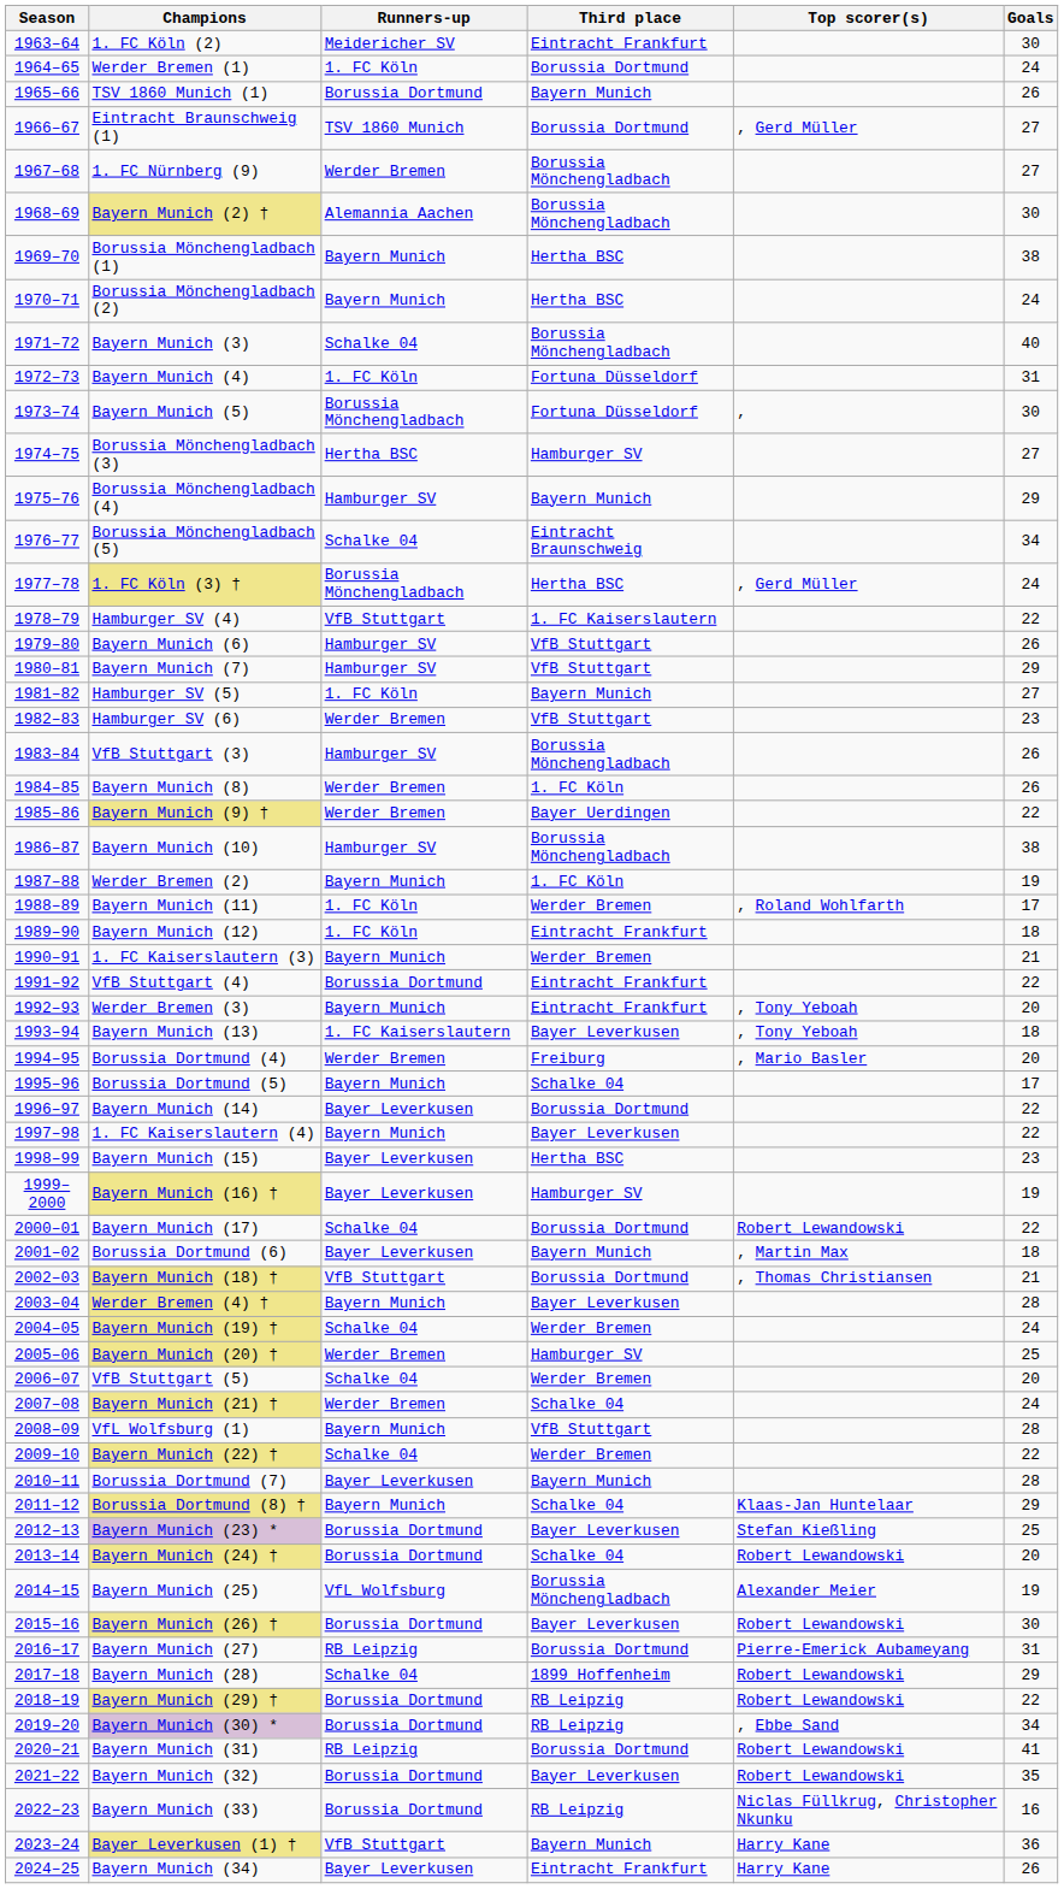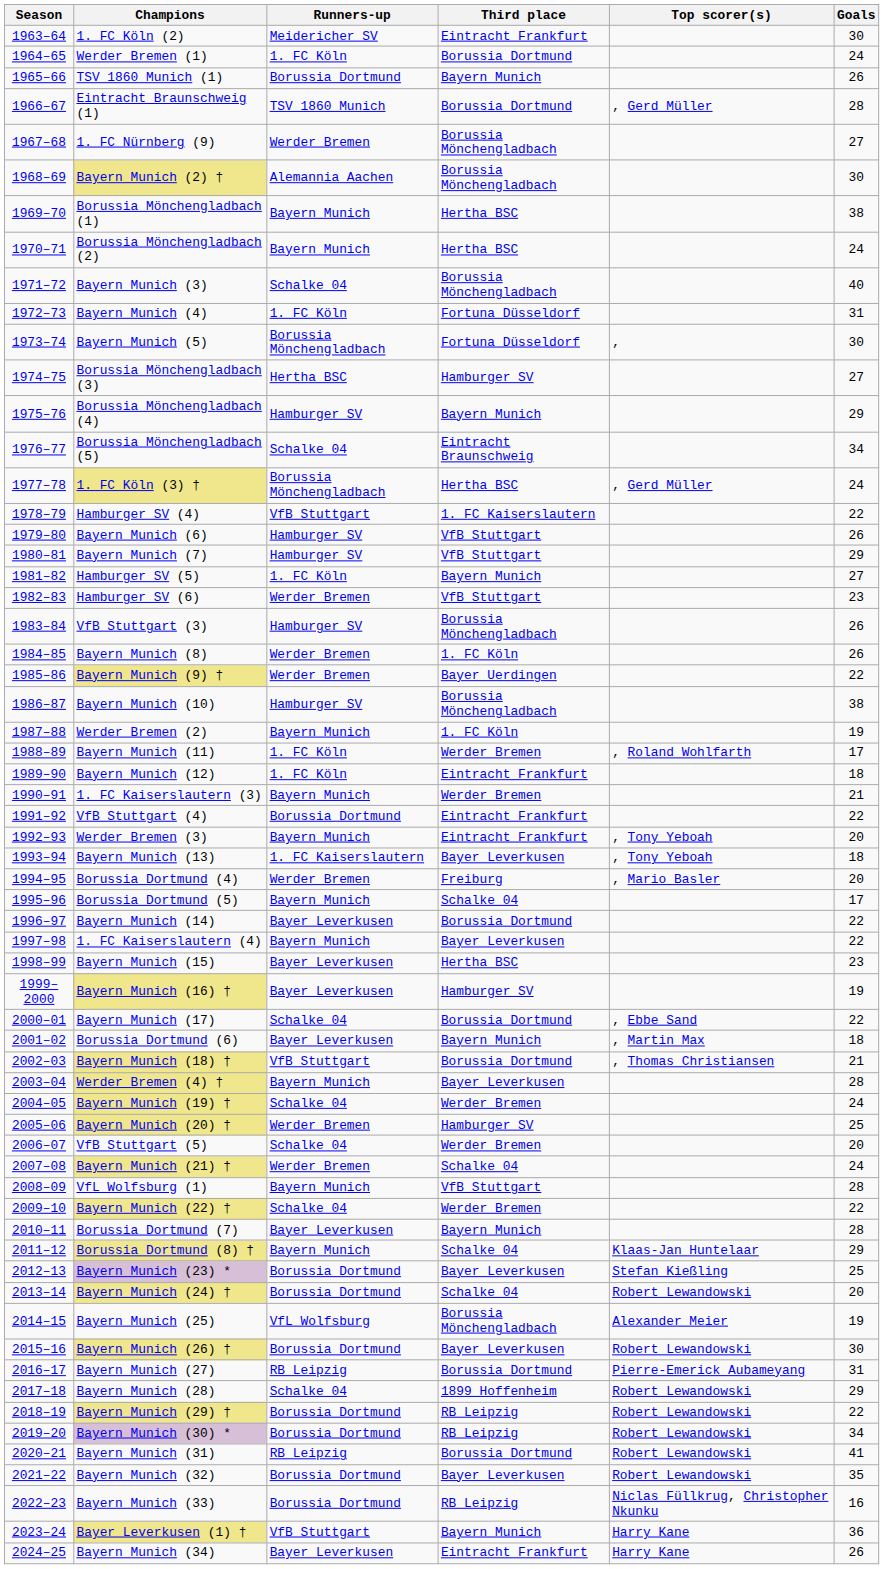 <table class="sortable wikitable" width=100%>
 <tr>
 <th>Season</th>
 <th>Champions</th>
 <th>Runners-up</th>
 <th>Third place</th>
 <th>Top scorer(s)</th>
 <th>Goals</th>
 </tr>
 <tr>
 <td align=center><a href='#'>1963–64</a></td>
 <td><a href='#'>1. FC Köln</a> (2)</td>
 <td><a href='#'>Meidericher SV</a></td>
 <td><a href='#'>Eintracht Frankfurt</a></td>
 <td></td>
 <td align=center>30</td>
 </tr>
 <tr>
 <td align=center><a href='#'>1964–65</a></td>
 <td><a href='#'>Werder Bremen</a> (1)</td>
 <td><a href='#'>1. FC Köln</a></td>
 <td><a href='#'>Borussia Dortmund</a></td>
 <td></td>
 <td align=center>24</td>
 </tr>
 <tr>
 <td align=center><a href='#'>1965–66</a></td>
 <td><a href='#'>TSV 1860 Munich</a> (1)</td>
 <td><a href='#'>Borussia Dortmund</a></td>
 <td><a href='#'>Bayern Munich</a></td>
 <td></td>
 <td align=center>26</td>
 </tr>
 <tr>
 <td align=center><a href='#'>1966–67</a></td>
 <td><a href='#'>Eintracht Braunschweig</a> (1)</td>
 <td><a href='#'>TSV 1860 Munich</a></td>
 <td><a href='#'>Borussia Dortmund</a></td>
 <td>, <a href='#'>Gerd Müller</a></td>
-<td align=center>27</td>
+<td align=center>28</td>
 </tr>
 <tr>
 <td align=center><a href='#'>1967–68</a></td>
 <td><a href='#'>1. FC Nürnberg</a> (9)</td>
 <td><a href='#'>Werder Bremen</a></td>
 <td><a href='#'>Borussia Mönchengladbach</a></td>
 <td></td>
 <td align=center>27</td>
 </tr>
 <tr>
 <td align=center><a href='#'>1968–69</a></td>
 <td bgcolor=F0E68C><a href='#'>Bayern Munich</a> (2) †</td>
 <td><a href='#'>Alemannia Aachen</a></td>
 <td><a href='#'>Borussia Mönchengladbach</a></td>
 <td></td>
 <td align=center>30</td>
 </tr>
 <tr>
 <td align=center><a href='#'>1969–70</a></td>
 <td><a href='#'>Borussia Mönchengladbach</a> (1)</td>
 <td><a href='#'>Bayern Munich</a></td>
 <td><a href='#'>Hertha BSC</a></td>
 <td></td>
 <td align=center>38</td>
 </tr>
 <tr>
 <td align=center><a href='#'>1970–71</a></td>
 <td><a href='#'>Borussia Mönchengladbach</a> (2)</td>
 <td><a href='#'>Bayern Munich</a></td>
 <td><a href='#'>Hertha BSC</a></td>
 <td></td>
 <td align=center>24</td>
 </tr>
 <tr>
 <td align=center><a href='#'>1971–72</a></td>
 <td><a href='#'>Bayern Munich</a> (3)</td>
 <td><a href='#'>Schalke 04</a></td>
 <td><a href='#'>Borussia Mönchengladbach</a></td>
 <td></td>
 <td align=center>40</td>
 </tr>
 <tr>
 <td align=center><a href='#'>1972–73</a></td>
 <td><a href='#'>Bayern Munich</a> (4)</td>
 <td><a href='#'>1. FC Köln</a></td>
 <td><a href='#'>Fortuna Düsseldorf</a></td>
 <td></td>
 <td align=center>31</td>
 </tr>
 <tr>
 <td align=center><a href='#'>1973–74</a></td>
 <td><a href='#'>Bayern Munich</a> (5)</td>
 <td><a href='#'>Borussia Mönchengladbach</a></td>
 <td><a href='#'>Fortuna Düsseldorf</a></td>
 <td>, </td>
 <td align=center>30</td>
 </tr>
 <tr>
 <td align=center><a href='#'>1974–75</a></td>
 <td><a href='#'>Borussia Mönchengladbach</a> (3)</td>
 <td><a href='#'>Hertha BSC</a></td>
 <td><a href='#'>Hamburger SV</a></td>
 <td></td>
 <td align=center>27</td>
 </tr>
 <tr>
 <td align=center><a href='#'>1975–76</a></td>
 <td><a href='#'>Borussia Mönchengladbach</a> (4)</td>
 <td><a href='#'>Hamburger SV</a></td>
 <td><a href='#'>Bayern Munich</a></td>
 <td></td>
 <td align=center>29</td>
 </tr>
 <tr>
 <td align=center><a href='#'>1976–77</a></td>
 <td><a href='#'>Borussia Mönchengladbach</a> (5)</td>
 <td><a href='#'>Schalke 04</a></td>
 <td><a href='#'>Eintracht Braunschweig</a></td>
 <td></td>
 <td align=center>34</td>
 </tr>
 <tr>
 <td align=center><a href='#'>1977–78</a></td>
 <td bgcolor=F0E68C><a href='#'>1. FC Köln</a> (3) †</td>
 <td><a href='#'>Borussia Mönchengladbach</a></td>
 <td><a href='#'>Hertha BSC</a></td>
 <td>, <a href='#'>Gerd Müller</a></td>
 <td align=center>24</td>
 </tr>
 <tr>
 <td align=center><a href='#'>1978–79</a></td>
 <td><a href='#'>Hamburger SV</a> (4)</td>
 <td><a href='#'>VfB Stuttgart</a></td>
 <td><a href='#'>1. FC Kaiserslautern</a></td>
 <td></td>
 <td align=center>22</td>
 </tr>
 <tr>
 <td align=center><a href='#'>1979–80</a></td>
 <td><a href='#'>Bayern Munich</a> (6)</td>
 <td><a href='#'>Hamburger SV</a></td>
 <td><a href='#'>VfB Stuttgart</a></td>
 <td></td>
 <td align=center>26</td>
 </tr>
 <tr>
 <td align=center><a href='#'>1980–81</a></td>
 <td><a href='#'>Bayern Munich</a> (7)</td>
 <td><a href='#'>Hamburger SV</a></td>
 <td><a href='#'>VfB Stuttgart</a></td>
 <td></td>
 <td align=center>29</td>
 </tr>
 <tr>
 <td align=center><a href='#'>1981–82</a></td>
 <td><a href='#'>Hamburger SV</a> (5)</td>
 <td><a href='#'>1. FC Köln</a></td>
 <td><a href='#'>Bayern Munich</a></td>
 <td></td>
 <td align=center>27</td>
 </tr>
 <tr>
 <td align=center><a href='#'>1982–83</a></td>
 <td><a href='#'>Hamburger SV</a> (6)</td>
 <td><a href='#'>Werder Bremen</a></td>
 <td><a href='#'>VfB Stuttgart</a></td>
 <td></td>
 <td align=center>23</td>
 </tr>
 <tr>
 <td align=center><a href='#'>1983–84</a></td>
 <td><a href='#'>VfB Stuttgart</a> (3)</td>
 <td><a href='#'>Hamburger SV</a></td>
 <td><a href='#'>Borussia Mönchengladbach</a></td>
 <td></td>
 <td align=center>26</td>
 </tr>
 <tr>
 <td align=center><a href='#'>1984–85</a></td>
 <td><a href='#'>Bayern Munich</a> (8)</td>
 <td><a href='#'>Werder Bremen</a></td>
 <td><a href='#'>1. FC Köln</a></td>
 <td></td>
 <td align=center>26</td>
 </tr>
 <tr>
 <td align=center><a href='#'>1985–86</a></td>
 <td bgcolor=F0E68C><a href='#'>Bayern Munich</a> (9) †</td>
 <td><a href='#'>Werder Bremen</a></td>
 <td><a href='#'>Bayer Uerdingen</a></td>
 <td></td>
 <td align=center>22</td>
 </tr>
 <tr>
 <td align=center><a href='#'>1986–87</a></td>
 <td><a href='#'>Bayern Munich</a> (10)</td>
 <td><a href='#'>Hamburger SV</a></td>
 <td><a href='#'>Borussia Mönchengladbach</a></td>
 <td></td>
 <td align=center>38</td>
 </tr>
 <tr>
 <td align=center><a href='#'>1987–88</a></td>
 <td><a href='#'>Werder Bremen</a> (2)</td>
 <td><a href='#'>Bayern Munich</a></td>
 <td><a href='#'>1. FC Köln</a></td>
 <td></td>
 <td align=center>19</td>
 </tr>
 <tr>
 <td align=center><a href='#'>1988–89</a></td>
 <td><a href='#'>Bayern Munich</a> (11)</td>
 <td><a href='#'>1. FC Köln</a></td>
 <td><a href='#'>Werder Bremen</a></td>
 <td>, <a href='#'>Roland Wohlfarth</a></td>
 <td align=center>17</td>
 </tr>
 <tr>
 <td align=center><a href='#'>1989–90</a></td>
 <td><a href='#'>Bayern Munich</a> (12)</td>
 <td><a href='#'>1. FC Köln</a></td>
 <td><a href='#'>Eintracht Frankfurt</a></td>
 <td></td>
 <td align=center>18</td>
 </tr>
 <tr>
 <td align=center><a href='#'>1990–91</a></td>
 <td><a href='#'>1. FC Kaiserslautern</a> (3)</td>
 <td><a href='#'>Bayern Munich</a></td>
 <td><a href='#'>Werder Bremen</a></td>
 <td></td>
 <td align=center>21</td>
 </tr>
 <tr>
 <td align=center><a href='#'>1991–92</a></td>
 <td><a href='#'>VfB Stuttgart</a> (4)</td>
 <td><a href='#'>Borussia Dortmund</a></td>
 <td><a href='#'>Eintracht Frankfurt</a></td>
 <td></td>
 <td align=center>22</td>
 </tr>
 <tr>
 <td align=center><a href='#'>1992–93</a></td>
 <td><a href='#'>Werder Bremen</a> (3)</td>
 <td><a href='#'>Bayern Munich</a></td>
 <td><a href='#'>Eintracht Frankfurt</a></td>
 <td>, <a href='#'>Tony Yeboah</a></td>
 <td align=center>20</td>
 </tr>
 <tr>
 <td align=center><a href='#'>1993–94</a></td>
 <td><a href='#'>Bayern Munich</a> (13)</td>
 <td><a href='#'>1. FC Kaiserslautern</a></td>
 <td><a href='#'>Bayer Leverkusen</a></td>
 <td>, <a href='#'>Tony Yeboah</a></td>
 <td align=center>18</td>
 </tr>
 <tr>
 <td align=center><a href='#'>1994–95</a></td>
 <td><a href='#'>Borussia Dortmund</a> (4)</td>
 <td><a href='#'>Werder Bremen</a></td>
 <td><a href='#'>Freiburg</a></td>
 <td>, <a href='#'>Mario Basler</a></td>
 <td align=center>20</td>
 </tr>
 <tr>
 <td align=center><a href='#'>1995–96</a></td>
 <td><a href='#'>Borussia Dortmund</a> (5)</td>
 <td><a href='#'>Bayern Munich</a></td>
 <td><a href='#'>Schalke 04</a></td>
 <td></td>
 <td align=center>17</td>
 </tr>
 <tr>
 <td align=center><a href='#'>1996–97</a></td>
 <td><a href='#'>Bayern Munich</a> (14)</td>
 <td><a href='#'>Bayer Leverkusen</a></td>
 <td><a href='#'>Borussia Dortmund</a></td>
 <td></td>
 <td align=center>22</td>
 </tr>
 <tr>
 <td align=center><a href='#'>1997–98</a></td>
 <td><a href='#'>1. FC Kaiserslautern</a> (4)</td>
 <td><a href='#'>Bayern Munich</a></td>
 <td><a href='#'>Bayer Leverkusen</a></td>
 <td></td>
 <td align=center>22</td>
 </tr>
 <tr>
 <td align=center><a href='#'>1998–99</a></td>
 <td><a href='#'>Bayern Munich</a> (15)</td>
 <td><a href='#'>Bayer Leverkusen</a></td>
 <td><a href='#'>Hertha BSC</a></td>
 <td></td>
 <td align=center>23</td>
 </tr>
 <tr>
 <td align=center><a href='#'>1999–2000</a></td>
 <td bgcolor=#F0E68C><a href='#'>Bayern Munich</a> (16) †</td>
 <td><a href='#'>Bayer Leverkusen</a></td>
 <td><a href='#'>Hamburger SV</a></td>
 <td></td>
 <td align=center>19</td>
 </tr>
 <tr>
 <td align=center><a href='#'>2000–01</a></td>
 <td><a href='#'>Bayern Munich</a> (17)</td>
 <td><a href='#'>Schalke 04</a></td>
 <td><a href='#'>Borussia Dortmund</a></td>
-<td><a href='#'>Robert Lewandowski</a></td>
+<td>, <a href='#'>Ebbe Sand</a></td>
 <td align=center>22</td>
 </tr>
 <tr>
 <td align=center><a href='#'>2001–02</a></td>
 <td><a href='#'>Borussia Dortmund</a> (6)</td>
 <td><a href='#'>Bayer Leverkusen</a></td>
 <td><a href='#'>Bayern Munich</a></td>
 <td>, <a href='#'>Martin Max</a></td>
 <td align=center>18</td>
 </tr>
 <tr>
 <td align=center><a href='#'>2002–03</a></td>
 <td bgcolor=#F0E68C><a href='#'>Bayern Munich</a> (18) †</td>
 <td><a href='#'>VfB Stuttgart</a></td>
 <td><a href='#'>Borussia Dortmund</a></td>
 <td>, <a href='#'>Thomas Christiansen</a></td>
 <td align=center>21</td>
 </tr>
 <tr>
 <td align=center><a href='#'>2003–04</a></td>
 <td bgcolor=#F0E68C><a href='#'>Werder Bremen</a> (4) †</td>
 <td><a href='#'>Bayern Munich</a></td>
 <td><a href='#'>Bayer Leverkusen</a></td>
 <td></td>
 <td align=center>28</td>
 </tr>
 <tr>
 <td align=center><a href='#'>2004–05</a></td>
 <td bgcolor=#F0E68C><a href='#'>Bayern Munich</a> (19) †</td>
 <td><a href='#'>Schalke 04</a></td>
 <td><a href='#'>Werder Bremen</a></td>
 <td></td>
 <td align=center>24</td>
 </tr>
 <tr>
 <td align=center><a href='#'>2005–06</a></td>
 <td bgcolor=#F0E68C><a href='#'>Bayern Munich</a> (20) †</td>
 <td><a href='#'>Werder Bremen</a></td>
 <td><a href='#'>Hamburger SV</a></td>
 <td></td>
 <td align=center>25</td>
 </tr>
 <tr>
 <td align=center><a href='#'>2006–07</a></td>
 <td><a href='#'>VfB Stuttgart</a> (5)</td>
 <td><a href='#'>Schalke 04</a></td>
 <td><a href='#'>Werder Bremen</a></td>
 <td></td>
 <td align=center>20</td>
 </tr>
 <tr>
 <td align=center><a href='#'>2007–08</a></td>
 <td bgcolor=#F0E68C><a href='#'>Bayern Munich</a> (21) †</td>
 <td><a href='#'>Werder Bremen</a></td>
 <td><a href='#'>Schalke 04</a></td>
 <td></td>
 <td align=center>24</td>
 </tr>
 <tr>
 <td align=center><a href='#'>2008–09</a></td>
 <td><a href='#'>VfL Wolfsburg</a> (1)</td>
 <td><a href='#'>Bayern Munich</a></td>
 <td><a href='#'>VfB Stuttgart</a></td>
 <td></td>
 <td align=center>28</td>
 </tr>
 <tr>
 <td align=center><a href='#'>2009–10</a></td>
 <td bgcolor=#F0E68C><a href='#'>Bayern Munich</a> (22) †</td>
 <td><a href='#'>Schalke 04</a></td>
 <td><a href='#'>Werder Bremen</a></td>
 <td></td>
 <td align=center>22</td>
 </tr>
 <tr>
 <td align=center><a href='#'>2010–11</a></td>
 <td><a href='#'>Borussia Dortmund</a> (7)</td>
 <td><a href='#'>Bayer Leverkusen</a></td>
 <td><a href='#'>Bayern Munich</a></td>
 <td></td>
 <td align=center>28</td>
 </tr>
 <tr>
 <td align=center><a href='#'>2011–12</a></td>
 <td bgcolor=#F0E68C><a href='#'>Borussia Dortmund</a> (8) †</td>
 <td><a href='#'>Bayern Munich</a></td>
 <td><a href='#'>Schalke 04</a></td>
 <td><a href='#'>Klaas-Jan Huntelaar</a></td>
 <td align=center>29</td>
 </tr>
 <tr>
 <td align=center><a href='#'>2012–13</a></td>
 <td bgcolor=#D8BFD8><a href='#'>Bayern Munich</a> (23) *</td>
 <td><a href='#'>Borussia Dortmund</a></td>
 <td><a href='#'>Bayer Leverkusen</a></td>
 <td><a href='#'>Stefan Kießling</a></td>
 <td align=center>25</td>
 </tr>
 <tr>
 <td align=center><a href='#'>2013–14</a></td>
 <td bgcolor=F0E68C><a href='#'>Bayern Munich</a> (24) †</td>
 <td><a href='#'>Borussia Dortmund</a></td>
 <td><a href='#'>Schalke 04</a></td>
 <td><a href='#'>Robert Lewandowski</a></td>
 <td align=center>20</td>
 </tr>
 <tr>
 <td align=center><a href='#'>2014–15</a></td>
 <td><a href='#'>Bayern Munich</a> (25)</td>
 <td><a href='#'>VfL Wolfsburg</a></td>
 <td><a href='#'>Borussia Mönchengladbach</a></td>
 <td><a href='#'>Alexander Meier</a></td>
 <td align=center>19</td>
 </tr>
 <tr>
 <td align=center><a href='#'>2015–16</a></td>
 <td bgcolor=F0E68C><a href='#'>Bayern Munich</a> (26) †</td>
 <td><a href='#'>Borussia Dortmund</a></td>
 <td><a href='#'>Bayer Leverkusen</a></td>
 <td><a href='#'>Robert Lewandowski</a></td>
 <td align=center>30</td>
 </tr>
 <tr>
 <td align=center><a href='#'>2016–17</a></td>
 <td><a href='#'>Bayern Munich</a> (27)</td>
 <td><a href='#'>RB Leipzig</a></td>
 <td><a href='#'>Borussia Dortmund</a></td>
 <td><a href='#'>Pierre-Emerick Aubameyang</a></td>
 <td align=center>31</td>
 </tr>
 <tr>
 <td align=center><a href='#'>2017–18</a></td>
 <td><a href='#'>Bayern Munich</a> (28)</td>
 <td><a href='#'>Schalke 04</a></td>
 <td><a href='#'>1899 Hoffenheim</a></td>
 <td><a href='#'>Robert Lewandowski</a></td>
 <td align=center>29</td>
 </tr>
 <tr>
 <td align=center><a href='#'>2018–19</a></td>
 <td bgcolor=F0E68C><a href='#'>Bayern Munich</a> (29) †</td>
 <td><a href='#'>Borussia Dortmund</a></td>
 <td><a href='#'>RB Leipzig</a></td>
 <td><a href='#'>Robert Lewandowski</a></td>
 <td align=center>22</td>
 </tr>
 <tr>
 <td align=center><a href='#'>2019–20</a></td>
 <td bgcolor=#D8BFD8><a href='#'>Bayern Munich</a> (30) *</td>
 <td><a href='#'>Borussia Dortmund</a></td>
 <td><a href='#'>RB Leipzig</a></td>
-<td>, <a href='#'>Ebbe Sand</a></td>
+<td><a href='#'>Robert Lewandowski</a></td>
 <td align=center>34</td>
 </tr>
 <tr>
 <td align=center><a href='#'>2020–21</a></td>
 <td><a href='#'>Bayern Munich</a> (31)</td>
 <td><a href='#'>RB Leipzig</a></td>
 <td><a href='#'>Borussia Dortmund</a></td>
 <td><a href='#'>Robert Lewandowski</a></td>
 <td align=center>41</td>
 </tr>
 <tr>
 <td align=center><a href='#'>2021–22</a></td>
 <td><a href='#'>Bayern Munich</a> (32)</td>
 <td><a href='#'>Borussia Dortmund</a></td>
 <td><a href='#'>Bayer Leverkusen</a></td>
 <td><a href='#'>Robert Lewandowski</a></td>
 <td align=center>35</td>
 </tr>
 <tr>
 <td align=center><a href='#'>2022–23</a></td>
 <td><a href='#'>Bayern Munich</a> (33)</td>
 <td><a href='#'>Borussia Dortmund</a></td>
 <td><a href='#'>RB Leipzig</a></td>
 <td><a href='#'>Niclas Füllkrug</a>, <a href='#'>Christopher Nkunku</a></td>
 <td align=center>16</td>
 </tr>
 <tr>
 <td align=center><a href='#'>2023–24</a></td>
 <td bgcolor=F0E68C><a href='#'>Bayer Leverkusen</a> (1) †</td>
 <td><a href='#'>VfB Stuttgart</a></td>
 <td><a href='#'>Bayern Munich</a></td>
 <td><a href='#'>Harry Kane</a></td>
 <td align=center>36</td>
 </tr>
 <tr>
 <td align=center><a href='#'>2024–25</a></td>
 <td><a href='#'>Bayern Munich</a> (34)</td>
 <td><a href='#'>Bayer Leverkusen</a></td>
 <td><a href='#'>Eintracht Frankfurt</a></td>
 <td><a href='#'>Harry Kane</a></td>
 <td align=center>26</td>
 </tr>
 </table>
